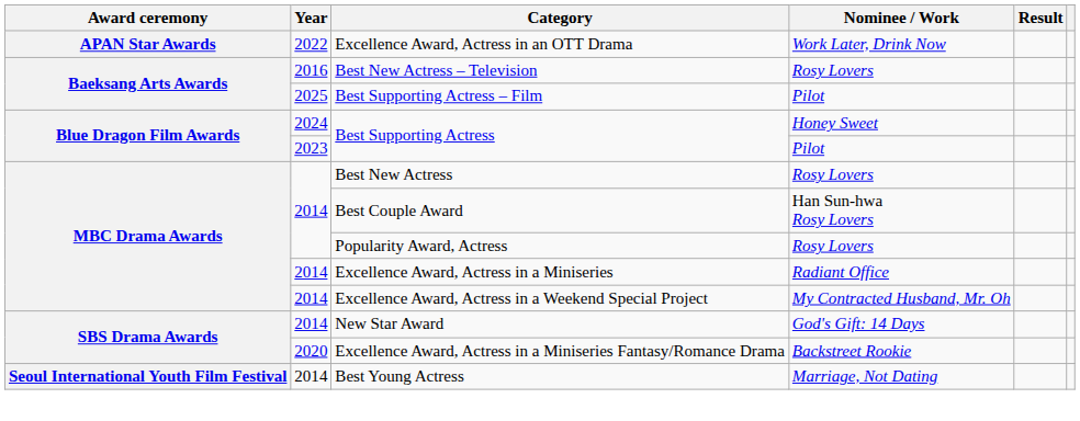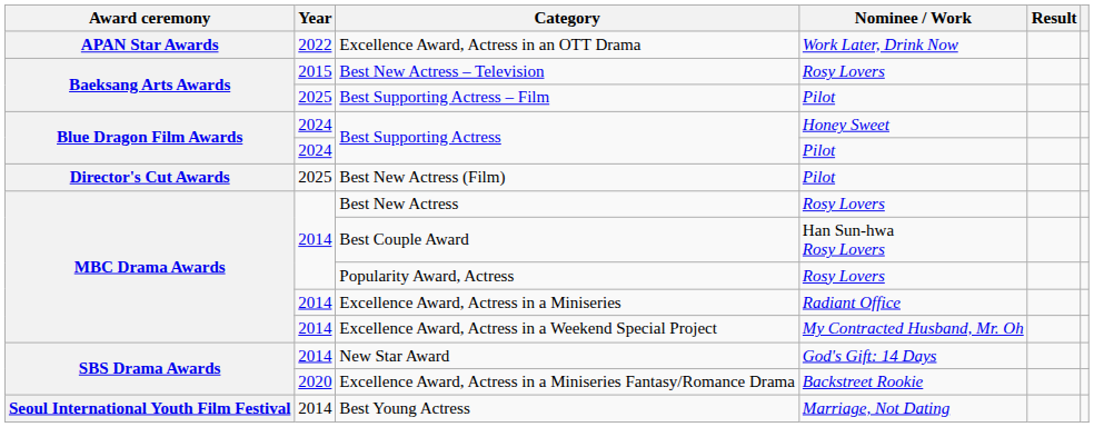 <table class="wikitable plainrowheaders sortable">
 <tr>
 <th scope="col">Award ceremony</th>
 <th scope="col">Year</th>
 <th scope="col">Category</th>
 <th scope="col">Nominee / Work</th>
 <th scope="col">Result</th>
 <th scope="col" class="unsortable"></th>
 </tr>
 <tr>
 <th scope="row"><a href='#'>APAN Star Awards</a></th>
 <td style="text-align:center"><a href='#'>2022</a></td>
 <td>Excellence Award, Actress in an OTT Drama</td>
 <td><em><a href='#'>Work Later, Drink Now</a></em></td>
 <td></td>
 <td style="text-align:center"></td>
 </tr>
 <tr>
 <th scope="row" rowspan="2"><a href='#'>Baeksang Arts Awards</a></th>
-<td style="text-align:center"><a href='#'>2016</a></td>
+<td style="text-align:center"><a href='#'>2015</a></td>
 <td><a href='#'>Best New Actress – Television</a></td>
 <td><em><a href='#'>Rosy Lovers</a></em></td>
 <td></td>
 <td style="text-align:center"></td>
 </tr>
 <tr>
 <td style="text-align:center"><a href='#'>2025</a></td>
 <td><a href='#'>Best Supporting Actress – Film</a></td>
 <td><em><a href='#'>Pilot</a></em></td>
 <td></td>
 <td style="text-align:center"></td>
 </tr>
 <tr>
 <th scope="row" rowspan="2"><a href='#'>Blue Dragon Film Awards</a></th>
 <td style="text-align:center"><a href='#'>2024</a></td>
 <td rowspan="2"><a href='#'>Best Supporting Actress</a></td>
 <td><em><a href='#'>Honey Sweet</a></em></td>
 <td></td>
 <td style="text-align:center"></td>
 </tr>
 <tr>
-<td style="text-align:center"><a href='#'>2023</a></td>
+<td style="text-align:center"><a href='#'>2024</a></td>
+<td><em><a href='#'>Pilot</a></em></td>
+<td></td>
+<td style="text-align:center"></td>
+</tr>
+<tr>
+<th scope="row"><a href='#'>Director's Cut Awards</a></th>
+<td style="text-align:center">2025</td>
+<td>Best New Actress (Film)</td>
 <td><em><a href='#'>Pilot</a></em></td>
 <td></td>
 <td style="text-align:center"></td>
 </tr>
 <tr>
 <th scope="row" rowspan="5"><a href='#'>MBC Drama Awards</a></th>
 <td rowspan="3" style="text-align:center"><a href='#'>2014</a></td>
 <td>Best New Actress</td>
 <td><em><a href='#'>Rosy Lovers</a></em></td>
 <td></td>
 <td style="text-align:center"></td>
 </tr>
 <tr>
 <td>Best Couple Award</td>
 <td>Han Sun-hwa <br><em><a href='#'>Rosy Lovers</a></em></td>
 <td></td>
 <td style="text-align:center"></td>
 </tr>
 <tr>
 <td>Popularity Award, Actress</td>
 <td><em><a href='#'>Rosy Lovers</a></em></td>
 <td></td>
 <td style="text-align:center"></td>
 </tr>
 <tr>
 <td style="text-align:center"><a href='#'>2014</a></td>
 <td>Excellence Award, Actress in a Miniseries</td>
 <td><em><a href='#'>Radiant Office</a></em></td>
 <td></td>
 <td style="text-align:center"></td>
 </tr>
 <tr>
 <td style="text-align:center"><a href='#'>2014</a></td>
 <td>Excellence Award, Actress in a Weekend Special Project</td>
 <td><em><a href='#'>My Contracted Husband, Mr. Oh</a></em></td>
 <td></td>
 <td style="text-align:center"></td>
 </tr>
 <tr>
 <th scope="row" rowspan="2"><a href='#'>SBS Drama Awards</a></th>
 <td style="text-align:center"><a href='#'>2014</a></td>
 <td>New Star Award</td>
 <td><em><a href='#'>God's Gift: 14 Days</a></em></td>
 <td></td>
 <td style="text-align:center"></td>
 </tr>
 <tr>
 <td style="text-align:center"><a href='#'>2020</a></td>
 <td>Excellence Award, Actress in a Miniseries Fantasy/Romance Drama</td>
 <td><em><a href='#'>Backstreet Rookie</a></em></td>
 <td></td>
 <td style="text-align:center"></td>
 </tr>
 <tr>
 <th scope="row"><a href='#'>Seoul International Youth Film Festival</a></th>
 <td style="text-align:center">2014</td>
 <td>Best Young Actress</td>
 <td><em><a href='#'>Marriage, Not Dating</a></em></td>
 <td></td>
 <td style="text-align:center"></td>
 </tr>
 </table>
